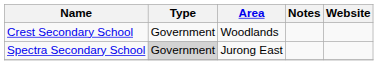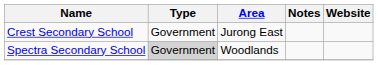 <table class="wikitable sortable">
 <tr>
 <th>Name</th>
 <th>Type</th>
 <th><a href='#'>Area</a></th>
 <th>Notes</th>
 <th class="unsortable">Website</th>
 </tr>
 <tr>
 <td><a href='#'>Crest Secondary School</a></td>
 <td>Government</td>
-<td>Woodlands</td>
+<td>Jurong East</td>
 <td></td>
 <td></td>
 </tr>
 <tr>
 <td><a href='#'>Spectra Secondary School</a></td>
 <td style="background: lightgrey;">Government</td>
-<td>Jurong East</td>
+<td>Woodlands</td>
 <td></td>
 <td></td>
 </tr>
 <tr>
 </tr>
 </table>
